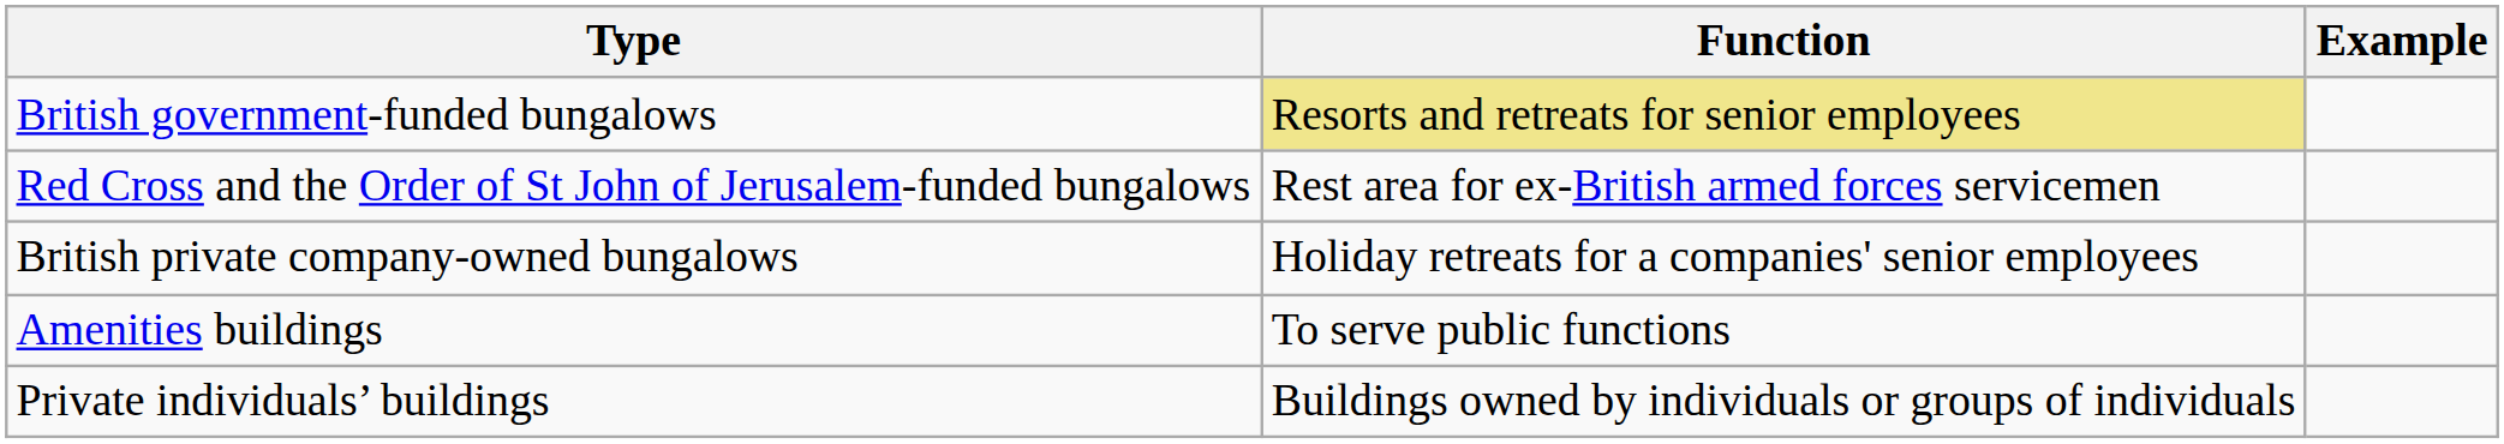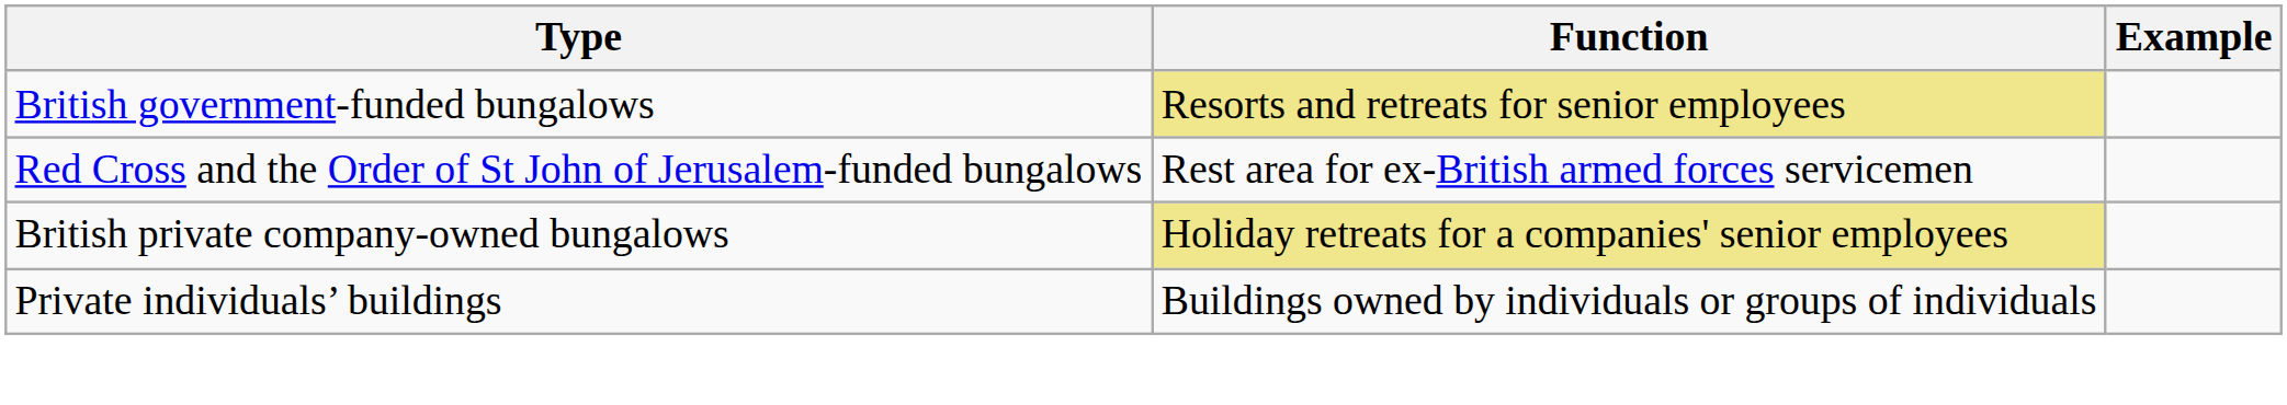 <table class="wikitable" style="margin-left: auto; margin-right: auto; border: none;">
 <tr>
 <th>Type</th>
 <th>Function</th>
 <th>Example</th>
 </tr>
 <tr>
 <td><a href='#'>British government</a>-funded bungalows</td>
 <td style="background: khaki;">Resorts and retreats for senior employees</td>
 <td></td>
 </tr>
 <tr>
 <td><a href='#'>Red Cross</a> and the <a href='#'>Order of St John of Jerusalem</a>-funded bungalows</td>
 <td>Rest area for ex-<a href='#'>British armed forces</a> servicemen</td>
 <td> </td>
 </tr>
 <tr>
 <td>British private company-owned bungalows</td>
-<td>Holiday retreats for a companies' senior employees</td>
+<td style="background: khaki;">Holiday retreats for a companies' senior employees</td>
 <td> </td>
-</tr>
-<tr>
-<td><a href='#'>Amenities</a> buildings</td>
-<td>To serve public functions</td>
-<td></td>
 </tr>
 <tr>
 <td>Private individuals’ buildings</td>
 <td>Buildings owned by individuals or groups of individuals</td>
 <td> </td>
 </tr>
 </table>
